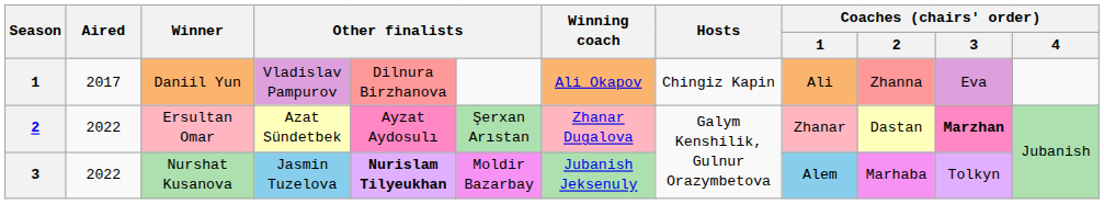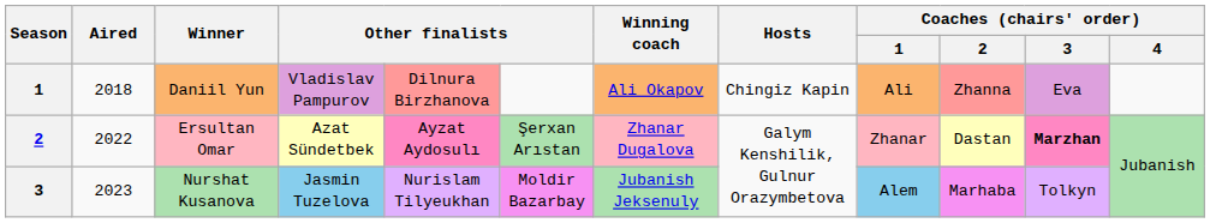 <table class="wikitable" style="text-align:center; font-size:90%; line-height:16px; width:100%">
 <tr>
 <th rowspan="2" width="1%" scope="col">Season</th>
 <th rowspan="2" width="6%" scope="col">Aired</th>
 <th rowspan="2" width="9%" scope="col">Winner</th>
 <th colspan="3" rowspan="2" width="20%" scope="col">Other finalists</th>
 <th rowspan="2" width="9%" scope="col">Winning coach</th>
 <th rowspan="2" width="10%">Hosts</th>
 <th colspan="4">Coaches (chairs' order)</th>
 </tr>
 <tr>
 <th width="6%">1</th>
 <th width="6%">2</th>
 <th width="6%">3</th>
 <th width="6%">4</th>
 </tr>
 <tr>
 <th>1</th>
-<td>2017</td>
+<td>2018</td>
 <td bgcolor="#fbb46e">Daniil Yun</td>
 <td bgcolor="#dda0dd">Vladislav Pampurov</td>
 <td bgcolor="#ff9999">Dilnura Birzhanova</td>
 <td></td>
 <td bgcolor="#fbb46e"><a href='#'>Ali Okapov</a></td>
 <td width="8%">Chingiz Kapin</td>
 <td bgcolor="#fbb46e">Ali</td>
 <td bgcolor="#ff9999">Zhanna</td>
 <td bgcolor="#dda0dd">Eva</td>
 <td></td>
 </tr>
 <tr>
 <th><a href='#'>2</a></th>
 <td>2022</td>
 <td bgcolor="lightpink">Ersultan Omar</td>
 <td bgcolor="#ffffbc">Azat Sündetbek</td>
 <td bgcolor="#FF87C3">Ayzat Aydosulı</td>
 <td bgcolor="#ace1af">Şerxan Arıstan</td>
 <td bgcolor="lightpink"><a href='#'>Zhanar Dugalova</a></td>
 <td rowspan="2">Galym Kenshilik, Gulnur Orazymbetova</td>
 <td bgcolor="lightpink">Zhanar</td>
 <td bgcolor="#ffffbc">Dastan</td>
 <td bgcolor="#FF87C3"><strong>Marzhan</strong></td>
 <td bgcolor="#ace1af" rowspan="2">Jubanish</td>
 </tr>
 <tr>
 <th>3</th>
-<td>2022</td>
+<td>2023</td>
 <td bgcolor="#ace1af">Nurshat Kusanova</td>
 <td bgcolor="#87ceed">Jasmin Tuzelova</td>
-<td bgcolor="#e0b0ff"><strong>Nurislam Tilyeukhan</strong></td>
+<td bgcolor="#e0b0ff">Nurislam Tilyeukhan</td>
 <td bgcolor="#f791f3">Moldir Bazarbay</td>
 <td bgcolor="#ace1af"><a href='#'>Jubanish Jeksenuly</a></td>
 <td bgcolor="#87ceed">Alem</td>
 <td bgcolor="#f791f3">Marhaba</td>
 <td bgcolor="#e0b0ff">Tolkyn</td>
 </tr>
 </table>
